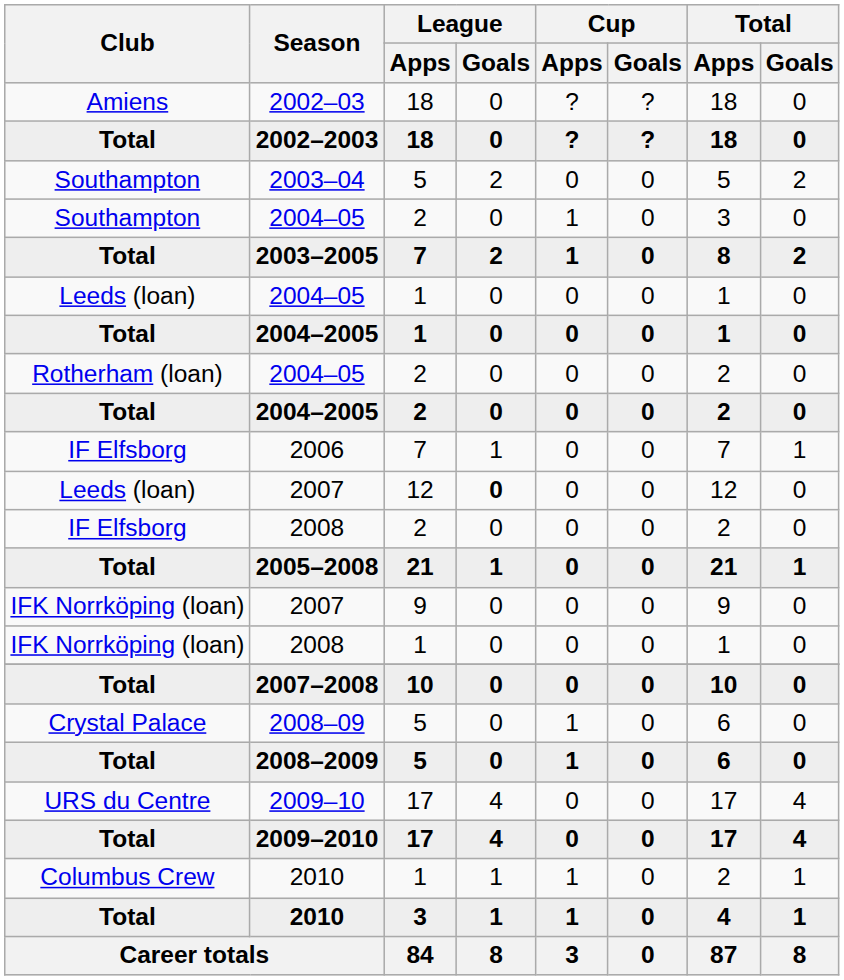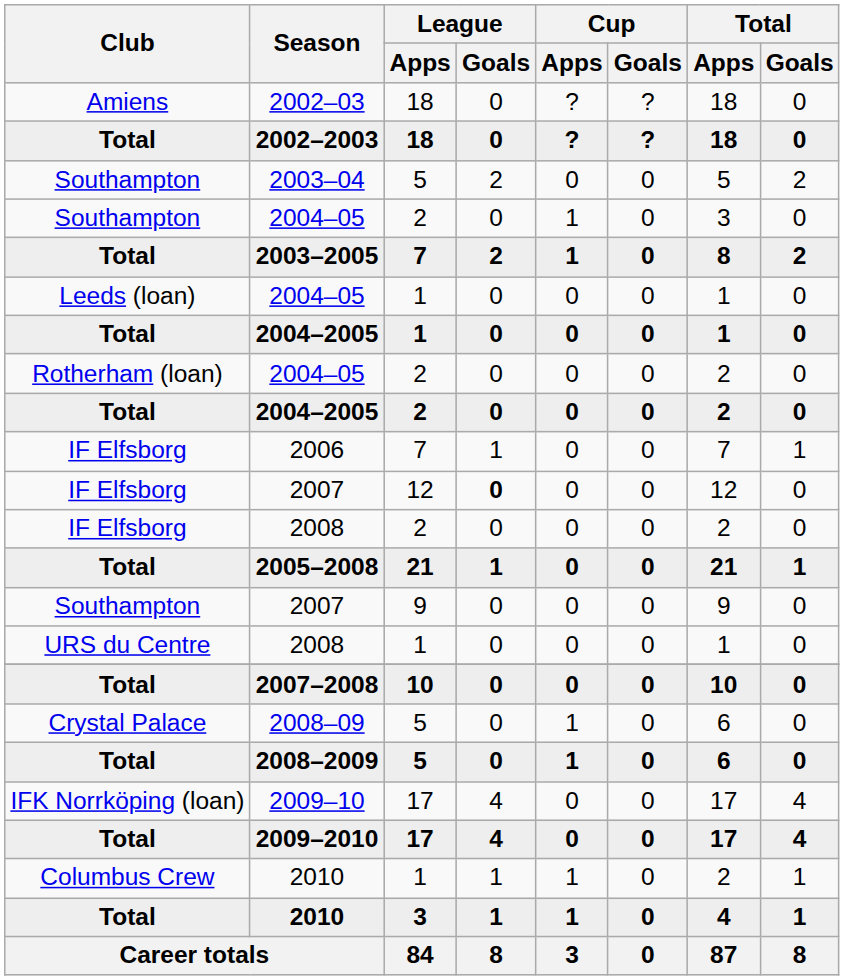 <table class="wikitable" style="text-align: center;">
 <tr>
 <th rowspan="2">Club</th>
 <th rowspan="2">Season</th>
 <th colspan="2">League</th>
 <th colspan="2">Cup</th>
 <th colspan="2">Total</th>
 </tr>
 <tr>
 <th>Apps</th>
 <th>Goals</th>
 <th>Apps</th>
 <th>Goals</th>
 <th>Apps</th>
 <th>Goals</th>
 </tr>
 <tr>
 <td rowspan="1" valign="top"><a href='#'>Amiens</a></td>
 <td><a href='#'>2002–03</a></td>
 <td>18</td>
 <td>0</td>
 <td>?</td>
 <td>?</td>
 <td>18</td>
 <td>0</td>
 </tr>
 <tr style="font-weight:bold; background-color:#eeeeee;">
 <td><strong>Total</strong></td>
 <td>2002–2003</td>
 <td>18</td>
 <td>0</td>
 <td>?</td>
 <td>?</td>
 <td>18</td>
 <td>0</td>
 </tr>
 <tr>
 <td><a href='#'>Southampton</a></td>
 <td><a href='#'>2003–04</a></td>
 <td>5</td>
 <td>2</td>
 <td>0</td>
 <td>0</td>
 <td>5</td>
 <td>2</td>
 </tr>
 <tr>
 <td><a href='#'>Southampton</a></td>
 <td><a href='#'>2004–05</a></td>
 <td>2</td>
 <td>0</td>
 <td>1</td>
 <td>0</td>
 <td>3</td>
 <td>0</td>
 </tr>
 <tr style="font-weight:bold; background-color:#eeeeee;">
 <td><strong>Total</strong></td>
 <td>2003–2005</td>
 <td>7</td>
 <td>2</td>
 <td>1</td>
 <td>0</td>
 <td>8</td>
 <td>2</td>
 </tr>
 <tr>
 <td><a href='#'>Leeds</a> (loan)</td>
 <td><a href='#'>2004–05</a></td>
 <td>1</td>
 <td>0</td>
 <td>0</td>
 <td>0</td>
 <td>1</td>
 <td>0</td>
 </tr>
 <tr style="font-weight:bold; background-color:#eeeeee;">
 <td><strong>Total</strong></td>
 <td>2004–2005</td>
 <td>1</td>
 <td>0</td>
 <td>0</td>
 <td>0</td>
 <td>1</td>
 <td>0</td>
 </tr>
 <tr>
 <td><a href='#'>Rotherham</a> (loan)</td>
 <td><a href='#'>2004–05</a></td>
 <td>2</td>
 <td>0</td>
 <td>0</td>
 <td>0</td>
 <td>2</td>
 <td>0</td>
 </tr>
 <tr style="font-weight:bold; background-color:#eeeeee;">
 <td><strong>Total</strong></td>
 <td>2004–2005</td>
 <td>2</td>
 <td>0</td>
 <td>0</td>
 <td>0</td>
 <td>2</td>
 <td>0</td>
 </tr>
 <tr>
 <td><a href='#'>IF Elfsborg</a></td>
 <td>2006</td>
 <td>7</td>
 <td>1</td>
 <td>0</td>
 <td>0</td>
 <td>7</td>
 <td>1</td>
 </tr>
 <tr>
-<td><a href='#'>Leeds</a> (loan)</td>
+<td><a href='#'>IF Elfsborg</a></td>
 <td>2007</td>
 <td>12</td>
 <td><strong>0</strong></td>
 <td>0</td>
 <td>0</td>
 <td>12</td>
 <td>0</td>
 </tr>
 <tr>
 <td><a href='#'>IF Elfsborg</a></td>
 <td>2008</td>
 <td>2</td>
 <td>0</td>
 <td>0</td>
 <td>0</td>
 <td>2</td>
 <td>0</td>
 </tr>
 <tr style="font-weight:bold; background-color:#eeeeee;">
 <td><strong>Total</strong></td>
 <td>2005–2008</td>
 <td>21</td>
 <td>1</td>
 <td>0</td>
 <td>0</td>
 <td>21</td>
 <td>1</td>
 </tr>
 <tr>
-<td><a href='#'>IFK Norrköping</a> (loan)</td>
+<td><a href='#'>Southampton</a></td>
 <td>2007</td>
 <td>9</td>
 <td>0</td>
 <td>0</td>
 <td>0</td>
 <td>9</td>
 <td>0</td>
 </tr>
 <tr>
-<td><a href='#'>IFK Norrköping</a> (loan)</td>
+<td><a href='#'>URS du Centre</a></td>
 <td>2008</td>
 <td>1</td>
 <td>0</td>
 <td>0</td>
 <td>0</td>
 <td>1</td>
 <td>0</td>
 </tr>
 <tr>
 </tr>
 <tr style="font-weight:bold; background-color:#eeeeee;">
 <td><strong>Total</strong></td>
 <td>2007–2008</td>
 <td>10</td>
 <td>0</td>
 <td>0</td>
 <td>0</td>
 <td>10</td>
 <td>0</td>
 </tr>
 <tr>
 <td><a href='#'>Crystal Palace</a></td>
 <td><a href='#'>2008–09</a></td>
 <td>5</td>
 <td>0</td>
 <td>1</td>
 <td>0</td>
 <td>6</td>
 <td>0</td>
 </tr>
 <tr style="font-weight:bold; background-color:#eeeeee;">
 <td><strong>Total</strong></td>
 <td>2008–2009</td>
 <td>5</td>
 <td>0</td>
 <td>1</td>
 <td>0</td>
 <td>6</td>
 <td>0</td>
 </tr>
 <tr>
-<td><a href='#'>URS du Centre</a></td>
+<td><a href='#'>IFK Norrköping</a> (loan)</td>
 <td><a href='#'>2009–10</a></td>
 <td>17</td>
 <td>4</td>
 <td>0</td>
 <td>0</td>
 <td>17</td>
 <td>4</td>
 </tr>
 <tr style="font-weight:bold; background-color:#eeeeee;">
 <td><strong>Total</strong></td>
 <td>2009–2010</td>
 <td>17</td>
 <td>4</td>
 <td>0</td>
 <td>0</td>
 <td>17</td>
 <td>4</td>
 </tr>
 <tr>
 <td><a href='#'>Columbus Crew</a></td>
 <td>2010</td>
 <td>1</td>
 <td>1</td>
 <td>1</td>
 <td>0</td>
 <td>2</td>
 <td>1</td>
 </tr>
 <tr style="font-weight:bold; background-color:#eeeeee;">
 <td><strong>Total</strong></td>
 <td>2010</td>
 <td>3</td>
 <td>1</td>
 <td>1</td>
 <td>0</td>
 <td>4</td>
 <td>1</td>
 </tr>
 <tr>
 <th colspan="2">Career totals</th>
 <th>84</th>
 <th>8</th>
 <th>3</th>
 <th>0</th>
 <th>87</th>
 <th>8</th>
 </tr>
 </table>
